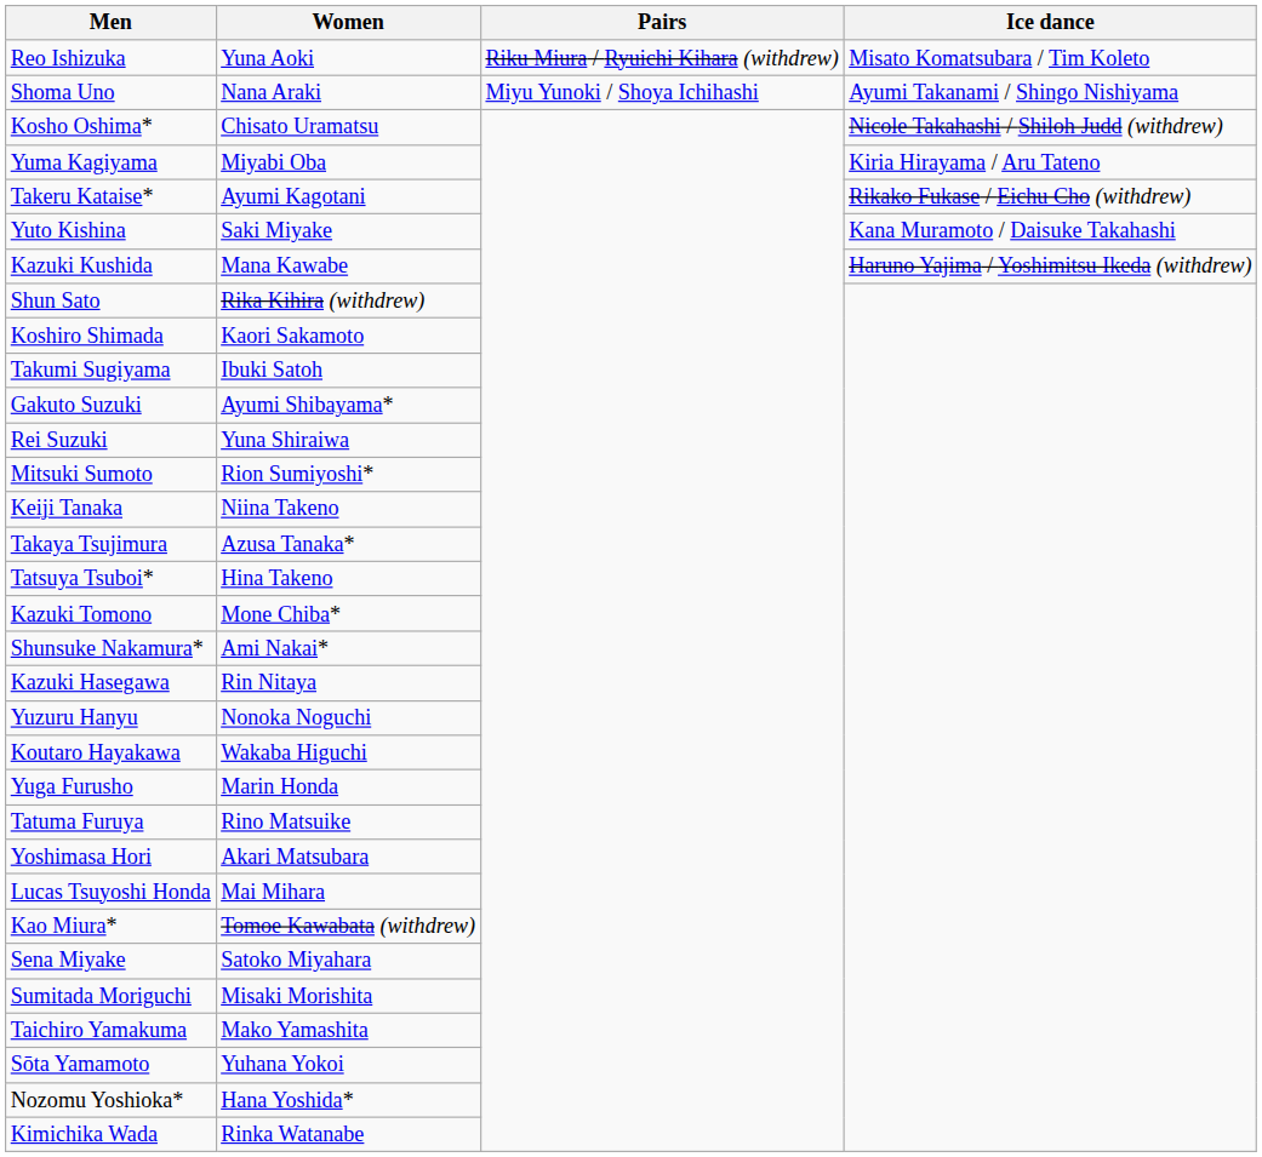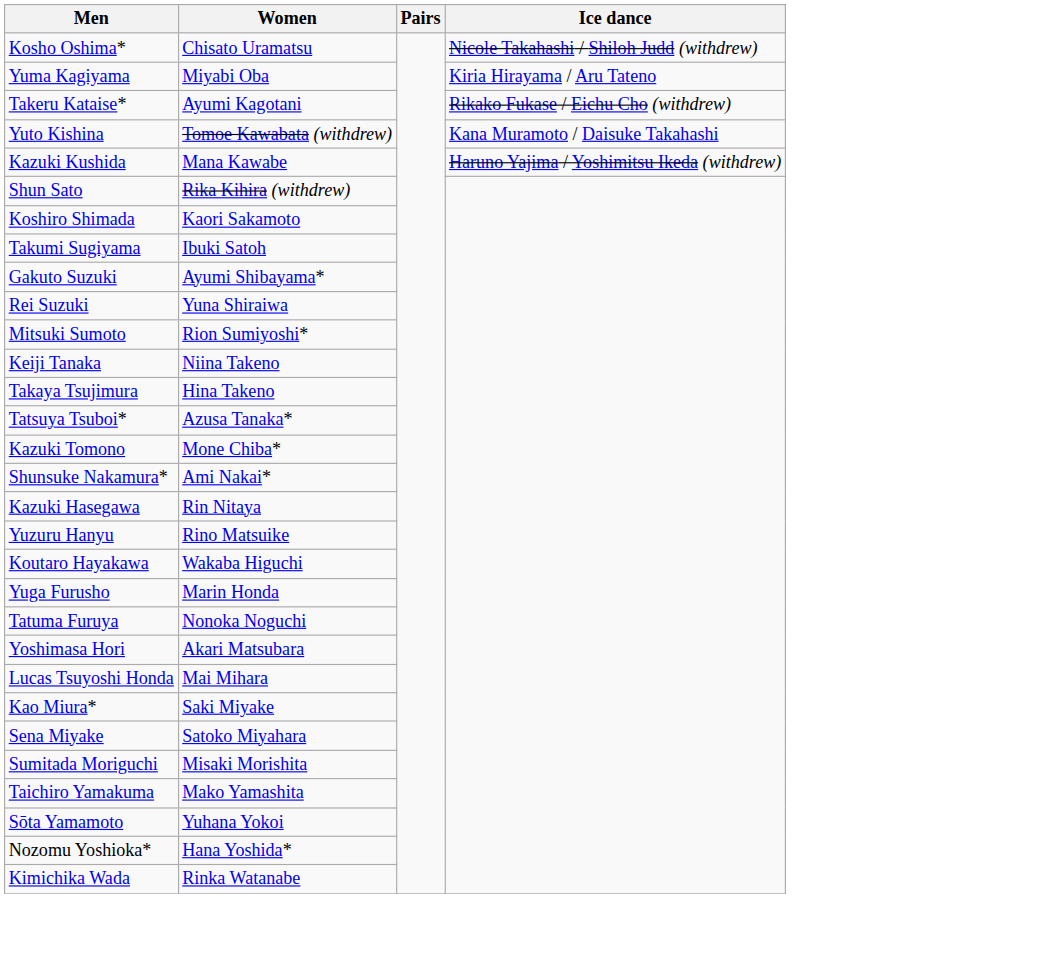 <table class="wikitable">
 <tr>
 <th>Men</th>
 <th>Women</th>
 <th>Pairs</th>
 <th>Ice dance</th>
-</tr>
-<tr>
-<td><a href='#'>Reo Ishizuka</a></td>
-<td><a href='#'>Yuna Aoki</a></td>
-<td><s><a href='#'>Riku Miura</a> / <a href='#'>Ryuichi Kihara</a></s> <em>(withdrew)</em></td>
-<td><a href='#'>Misato Komatsubara</a> / <a href='#'>Tim Koleto</a></td>
-</tr>
-<tr>
-<td><a href='#'>Shoma Uno</a></td>
-<td><a href='#'>Nana Araki</a></td>
-<td><a href='#'>Miyu Yunoki</a> / <a href='#'>Shoya Ichihashi</a></td>
-<td><a href='#'>Ayumi Takanami</a> / <a href='#'>Shingo Nishiyama</a></td>
 </tr>
 <tr>
 <td><a href='#'>Kosho Oshima</a>*</td>
 <td><a href='#'>Chisato Uramatsu</a></td>
 <td rowspan=30></td>
 <td><s><a href='#'>Nicole Takahashi</a> / <a href='#'>Shiloh Judd</a></s> <em>(withdrew)</em></td>
 </tr>
 <tr>
 <td><a href='#'>Yuma Kagiyama</a></td>
 <td><a href='#'>Miyabi Oba</a></td>
 <td><a href='#'>Kiria Hirayama</a> / <a href='#'>Aru Tateno</a></td>
 </tr>
 <tr>
 <td><a href='#'>Takeru Kataise</a>*</td>
 <td><a href='#'>Ayumi Kagotani</a></td>
 <td><s><a href='#'>Rikako Fukase</a> / <a href='#'>Eichu Cho</a></s> <em>(withdrew)</em></td>
 </tr>
 <tr>
 <td><a href='#'>Yuto Kishina</a></td>
-<td><a href='#'>Saki Miyake</a></td>
+<td><s><a href='#'>Tomoe Kawabata</a></s> <em>(withdrew)</em></td>
 <td><a href='#'>Kana Muramoto</a> / <a href='#'>Daisuke Takahashi</a></td>
 </tr>
 <tr>
 <td><a href='#'>Kazuki Kushida</a></td>
 <td><a href='#'>Mana Kawabe</a></td>
 <td><s><a href='#'>Haruno Yajima</a> / <a href='#'>Yoshimitsu Ikeda</a></s> <em>(withdrew)</em></td>
 </tr>
 <tr>
 <td><a href='#'>Shun Sato</a></td>
 <td><s><a href='#'>Rika Kihira</a></s> <em>(withdrew)</em></td>
 <td rowspan=25></td>
 </tr>
 <tr>
 <td><a href='#'>Koshiro Shimada</a></td>
 <td><a href='#'>Kaori Sakamoto</a></td>
 </tr>
 <tr>
 <td><a href='#'>Takumi Sugiyama</a></td>
 <td><a href='#'>Ibuki Satoh</a></td>
 </tr>
 <tr>
 <td><a href='#'>Gakuto Suzuki</a></td>
 <td><a href='#'>Ayumi Shibayama</a>*</td>
 </tr>
 <tr>
 <td><a href='#'>Rei Suzuki</a></td>
 <td><a href='#'>Yuna Shiraiwa</a></td>
 </tr>
 <tr>
 <td><a href='#'>Mitsuki Sumoto</a></td>
 <td><a href='#'>Rion Sumiyoshi</a>*</td>
 </tr>
 <tr>
 <td><a href='#'>Keiji Tanaka</a></td>
 <td><a href='#'>Niina Takeno</a></td>
 </tr>
 <tr>
 <td><a href='#'>Takaya Tsujimura</a></td>
-<td><a href='#'>Azusa Tanaka</a>*</td>
+<td><a href='#'>Hina Takeno</a></td>
 </tr>
 <tr>
 <td><a href='#'>Tatsuya Tsuboi</a>*</td>
-<td><a href='#'>Hina Takeno</a></td>
+<td><a href='#'>Azusa Tanaka</a>*</td>
 </tr>
 <tr>
 <td><a href='#'>Kazuki Tomono</a></td>
 <td><a href='#'>Mone Chiba</a>*</td>
 </tr>
 <tr>
 <td><a href='#'>Shunsuke Nakamura</a>*</td>
 <td><a href='#'>Ami Nakai</a>*</td>
 </tr>
 <tr>
 <td><a href='#'>Kazuki Hasegawa</a></td>
 <td><a href='#'>Rin Nitaya</a></td>
 </tr>
 <tr>
 <td><a href='#'>Yuzuru Hanyu</a></td>
-<td><a href='#'>Nonoka Noguchi</a></td>
+<td><a href='#'>Rino Matsuike</a></td>
 </tr>
 <tr>
 <td><a href='#'>Koutaro Hayakawa</a></td>
 <td><a href='#'>Wakaba Higuchi</a></td>
 </tr>
 <tr>
 <td><a href='#'>Yuga Furusho</a></td>
 <td><a href='#'>Marin Honda</a></td>
 </tr>
 <tr>
 <td><a href='#'>Tatuma Furuya</a></td>
-<td><a href='#'>Rino Matsuike</a></td>
+<td><a href='#'>Nonoka Noguchi</a></td>
 </tr>
 <tr>
 <td><a href='#'>Yoshimasa Hori</a></td>
 <td><a href='#'>Akari Matsubara</a></td>
 </tr>
 <tr>
 <td><a href='#'>Lucas Tsuyoshi Honda</a></td>
 <td><a href='#'>Mai Mihara</a></td>
 </tr>
 <tr>
 <td><a href='#'>Kao Miura</a>*</td>
-<td><s><a href='#'>Tomoe Kawabata</a></s> <em>(withdrew)</em></td>
+<td><a href='#'>Saki Miyake</a></td>
 </tr>
 <tr>
 <td><a href='#'>Sena Miyake</a></td>
 <td><a href='#'>Satoko Miyahara</a></td>
 </tr>
 <tr>
 <td><a href='#'>Sumitada Moriguchi</a></td>
 <td><a href='#'>Misaki Morishita</a></td>
 </tr>
 <tr>
 <td><a href='#'>Taichiro Yamakuma</a></td>
 <td><a href='#'>Mako Yamashita</a></td>
 </tr>
 <tr>
 <td><a href='#'>Sōta Yamamoto</a></td>
 <td><a href='#'>Yuhana Yokoi</a></td>
 </tr>
 <tr>
 <td>Nozomu Yoshioka*</td>
 <td><a href='#'>Hana Yoshida</a>*</td>
 </tr>
 <tr>
 <td><a href='#'>Kimichika Wada</a></td>
 <td><a href='#'>Rinka Watanabe</a></td>
 </tr>
 </table>
